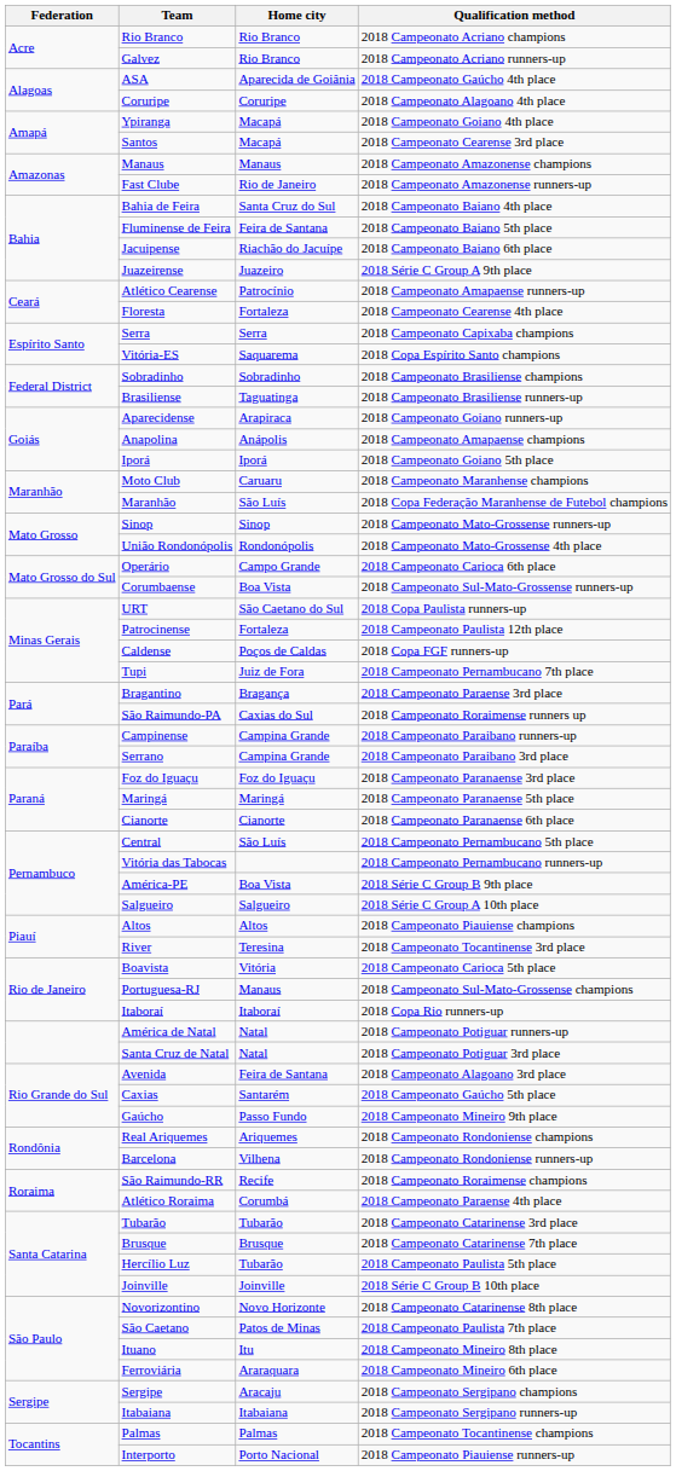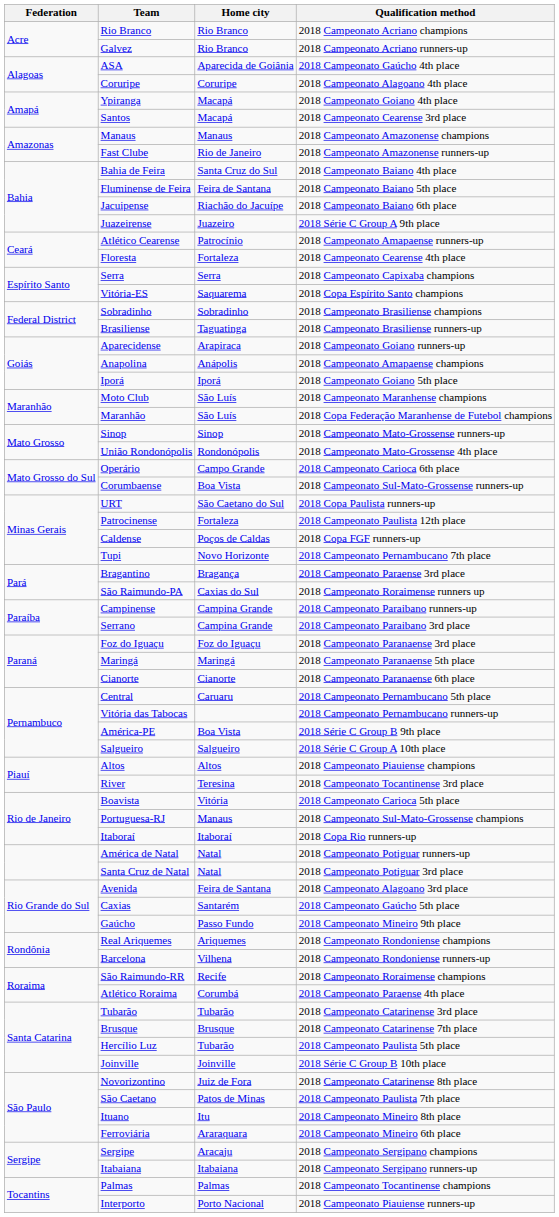 <table class="wikitable">
 <tr>
 <th>Federation</th>
 <th>Team</th>
 <th>Home city</th>
 <th>Qualification method</th>
 </tr>
 <tr>
 <td rowspan=2> <a href='#'>Acre</a></td>
 <td><a href='#'>Rio Branco</a></td>
 <td><a href='#'>Rio Branco</a></td>
 <td>2018 <a href='#'>Campeonato Acriano</a> champions</td>
 </tr>
 <tr>
 <td><a href='#'>Galvez</a></td>
 <td><a href='#'>Rio Branco</a></td>
 <td>2018 <a href='#'>Campeonato Acriano</a> runners-up</td>
 </tr>
 <tr>
 <td rowspan=2> <a href='#'>Alagoas</a></td>
 <td><a href='#'>ASA</a></td>
 <td><a href='#'>Aparecida de Goiânia</a></td>
 <td><a href='#'>2018 Campeonato Gaúcho</a> 4th place</td>
 </tr>
 <tr>
 <td><a href='#'>Coruripe</a></td>
 <td><a href='#'>Coruripe</a></td>
 <td>2018 <a href='#'>Campeonato Alagoano</a> 4th place</td>
 </tr>
 <tr>
 <td rowspan=2> <a href='#'>Amapá</a></td>
 <td><a href='#'>Ypiranga</a></td>
 <td><a href='#'>Macapá</a></td>
 <td>2018 <a href='#'>Campeonato Goiano</a> 4th place</td>
 </tr>
 <tr>
 <td><a href='#'>Santos</a></td>
 <td><a href='#'>Macapá</a></td>
 <td>2018 <a href='#'>Campeonato Cearense</a> 3rd place</td>
 </tr>
 <tr>
 <td rowspan=2> <a href='#'>Amazonas</a></td>
 <td><a href='#'>Manaus</a></td>
 <td><a href='#'>Manaus</a></td>
 <td>2018 <a href='#'>Campeonato Amazonense</a> champions</td>
 </tr>
 <tr>
 <td><a href='#'>Fast Clube</a></td>
 <td><a href='#'>Rio de Janeiro</a></td>
 <td>2018 <a href='#'>Campeonato Amazonense</a> runners-up</td>
 </tr>
 <tr>
 <td rowspan=4> <a href='#'>Bahia</a></td>
 <td><a href='#'>Bahia de Feira</a></td>
 <td><a href='#'>Santa Cruz do Sul</a></td>
 <td>2018 <a href='#'>Campeonato Baiano</a> 4th place</td>
 </tr>
 <tr>
 <td><a href='#'>Fluminense de Feira</a></td>
 <td><a href='#'>Feira de Santana</a></td>
 <td>2018 <a href='#'>Campeonato Baiano</a> 5th place</td>
 </tr>
 <tr>
 <td><a href='#'>Jacuipense</a></td>
 <td><a href='#'>Riachão do Jacuípe</a></td>
 <td>2018 <a href='#'>Campeonato Baiano</a> 6th place</td>
 </tr>
 <tr>
 <td><a href='#'>Juazeirense</a></td>
 <td><a href='#'>Juazeiro</a></td>
 <td><a href='#'>2018 Série C Group A</a> 9th place</td>
 </tr>
 <tr>
 <td rowspan=2> <a href='#'>Ceará</a></td>
 <td><a href='#'>Atlético Cearense</a></td>
 <td><a href='#'>Patrocínio</a></td>
 <td>2018 <a href='#'>Campeonato Amapaense</a> runners-up</td>
 </tr>
 <tr>
 <td><a href='#'>Floresta</a></td>
 <td><a href='#'>Fortaleza</a></td>
 <td>2018 <a href='#'>Campeonato Cearense</a> 4th place</td>
 </tr>
 <tr>
 <td rowspan=2> <a href='#'>Espírito Santo</a></td>
 <td><a href='#'>Serra</a></td>
 <td><a href='#'>Serra</a></td>
 <td>2018 <a href='#'>Campeonato Capixaba</a> champions</td>
 </tr>
 <tr>
 <td><a href='#'>Vitória-ES</a></td>
 <td><a href='#'>Saquarema</a></td>
 <td>2018 <a href='#'>Copa Espírito Santo</a> champions</td>
 </tr>
 <tr>
 <td rowspan=2> <a href='#'>Federal District</a></td>
 <td><a href='#'>Sobradinho</a></td>
 <td><a href='#'>Sobradinho</a></td>
 <td>2018 <a href='#'>Campeonato Brasiliense</a> champions</td>
 </tr>
 <tr>
 <td><a href='#'>Brasiliense</a></td>
 <td><a href='#'>Taguatinga</a></td>
 <td>2018 <a href='#'>Campeonato Brasiliense</a> runners-up</td>
 </tr>
 <tr>
 <td rowspan=3> <a href='#'>Goiás</a></td>
 <td><a href='#'>Aparecidense</a></td>
 <td><a href='#'>Arapiraca</a></td>
 <td>2018 <a href='#'>Campeonato Goiano</a> runners-up</td>
 </tr>
 <tr>
 <td><a href='#'>Anapolina</a></td>
 <td><a href='#'>Anápolis</a></td>
 <td>2018 <a href='#'>Campeonato Amapaense</a> champions</td>
 </tr>
 <tr>
 <td><a href='#'>Iporá</a></td>
 <td><a href='#'>Iporá</a></td>
 <td>2018 <a href='#'>Campeonato Goiano</a> 5th place</td>
 </tr>
 <tr>
 <td rowspan=2> <a href='#'>Maranhão</a></td>
 <td><a href='#'>Moto Club</a></td>
-<td><a href='#'>Caruaru</a></td>
+<td><a href='#'>São Luís</a></td>
 <td>2018 <a href='#'>Campeonato Maranhense</a> champions</td>
 </tr>
 <tr>
 <td><a href='#'>Maranhão</a></td>
 <td><a href='#'>São Luís</a></td>
 <td>2018 <a href='#'>Copa Federação Maranhense de Futebol</a> champions</td>
 </tr>
 <tr>
 <td rowspan=2> <a href='#'>Mato Grosso</a></td>
 <td><a href='#'>Sinop</a></td>
 <td><a href='#'>Sinop</a></td>
 <td>2018 <a href='#'>Campeonato Mato-Grossense</a> runners-up</td>
 </tr>
 <tr>
 <td><a href='#'>União Rondonópolis</a></td>
 <td><a href='#'>Rondonópolis</a></td>
 <td>2018 <a href='#'>Campeonato Mato-Grossense</a> 4th place</td>
 </tr>
 <tr>
 <td rowspan=2> <a href='#'>Mato Grosso do Sul</a></td>
 <td><a href='#'>Operário</a></td>
 <td><a href='#'>Campo Grande</a></td>
 <td><a href='#'>2018 Campeonato Carioca</a> 6th place</td>
 </tr>
 <tr>
 <td><a href='#'>Corumbaense</a></td>
 <td><a href='#'>Boa Vista</a></td>
 <td>2018 <a href='#'>Campeonato Sul-Mato-Grossense</a> runners-up</td>
 </tr>
 <tr>
 <td rowspan=4> <a href='#'>Minas Gerais</a></td>
 <td><a href='#'>URT</a></td>
 <td><a href='#'>São Caetano do Sul</a></td>
 <td><a href='#'>2018 Copa Paulista</a> runners-up</td>
 </tr>
 <tr>
 <td><a href='#'>Patrocinense</a></td>
 <td><a href='#'>Fortaleza</a></td>
 <td><a href='#'>2018 Campeonato Paulista</a> 12th place</td>
 </tr>
 <tr>
 <td><a href='#'>Caldense</a></td>
 <td><a href='#'>Poços de Caldas</a></td>
 <td>2018 <a href='#'>Copa FGF</a> runners-up</td>
 </tr>
 <tr>
 <td><a href='#'>Tupi</a></td>
-<td><a href='#'>Juiz de Fora</a></td>
+<td><a href='#'>Novo Horizonte</a></td>
 <td><a href='#'>2018 Campeonato Pernambucano</a> 7th place</td>
 </tr>
 <tr>
 <td rowspan=2> <a href='#'>Pará</a></td>
 <td><a href='#'>Bragantino</a></td>
 <td><a href='#'>Bragança</a></td>
 <td><a href='#'>2018 Campeonato Paraense</a> 3rd place</td>
 </tr>
 <tr>
 <td><a href='#'>São Raimundo-PA</a></td>
 <td><a href='#'>Caxias do Sul</a></td>
 <td>2018 <a href='#'>Campeonato Roraimense</a> runners up</td>
 </tr>
 <tr>
 <td rowspan=2> <a href='#'>Paraíba</a></td>
 <td><a href='#'>Campinense</a></td>
 <td><a href='#'>Campina Grande</a></td>
 <td><a href='#'>2018 Campeonato Paraibano</a> runners-up</td>
 </tr>
 <tr>
 <td><a href='#'>Serrano</a></td>
 <td><a href='#'>Campina Grande</a></td>
 <td><a href='#'>2018 Campeonato Paraibano</a> 3rd place</td>
 </tr>
 <tr>
 <td rowspan=3> <a href='#'>Paraná</a></td>
 <td><a href='#'>Foz do Iguaçu</a></td>
 <td><a href='#'>Foz do Iguaçu</a></td>
 <td>2018 <a href='#'>Campeonato Paranaense</a> 3rd place</td>
 </tr>
 <tr>
 <td><a href='#'>Maringá</a></td>
 <td><a href='#'>Maringá</a></td>
 <td>2018 <a href='#'>Campeonato Paranaense</a> 5th place</td>
 </tr>
 <tr>
 <td><a href='#'>Cianorte</a></td>
 <td><a href='#'>Cianorte</a></td>
 <td>2018 <a href='#'>Campeonato Paranaense</a> 6th place</td>
 </tr>
 <tr>
 <td rowspan=4> <a href='#'>Pernambuco</a></td>
 <td><a href='#'>Central</a></td>
-<td><a href='#'>São Luís</a></td>
+<td><a href='#'>Caruaru</a></td>
 <td><a href='#'>2018 Campeonato Pernambucano</a> 5th place</td>
 </tr>
 <tr>
 <td><a href='#'>Vitória das Tabocas</a></td>
 <td></td>
 <td><a href='#'>2018 Campeonato Pernambucano</a> runners-up</td>
 </tr>
 <tr>
 <td><a href='#'>América-PE</a></td>
 <td><a href='#'>Boa Vista</a></td>
 <td><a href='#'>2018 Série C Group B</a> 9th place</td>
 </tr>
 <tr>
 <td><a href='#'>Salgueiro</a></td>
 <td><a href='#'>Salgueiro</a></td>
 <td><a href='#'>2018 Série C Group A</a> 10th place</td>
 </tr>
 <tr>
 <td rowspan=2> <a href='#'>Piauí</a></td>
 <td><a href='#'>Altos</a></td>
 <td><a href='#'>Altos</a></td>
 <td>2018 <a href='#'>Campeonato Piauiense</a> champions</td>
 </tr>
 <tr>
 <td><a href='#'>River</a></td>
 <td><a href='#'>Teresina</a></td>
 <td>2018 <a href='#'>Campeonato Tocantinense</a> 3rd place</td>
 </tr>
 <tr>
 <td rowspan=3> <a href='#'>Rio de Janeiro</a></td>
 <td><a href='#'>Boavista</a></td>
 <td><a href='#'>Vitória</a></td>
 <td><a href='#'>2018 Campeonato Carioca</a> 5th place</td>
 </tr>
 <tr>
 <td><a href='#'>Portuguesa-RJ</a></td>
 <td><a href='#'>Manaus</a></td>
 <td>2018 <a href='#'>Campeonato Sul-Mato-Grossense</a> champions</td>
 </tr>
 <tr>
 <td><a href='#'>Itaboraí</a></td>
 <td><a href='#'>Itaboraí</a></td>
 <td>2018 <a href='#'>Copa Rio</a> runners-up</td>
 </tr>
 <tr>
 <td rowspan=2></td>
 <td><a href='#'>América de Natal</a></td>
 <td><a href='#'>Natal</a></td>
 <td>2018 <a href='#'>Campeonato Potiguar</a> runners-up</td>
 </tr>
 <tr>
 <td><a href='#'>Santa Cruz de Natal</a></td>
 <td><a href='#'>Natal</a></td>
 <td>2018 <a href='#'>Campeonato Potiguar</a> 3rd place</td>
 </tr>
 <tr>
 <td rowspan=3> <a href='#'>Rio Grande do Sul</a></td>
 <td><a href='#'>Avenida</a></td>
 <td><a href='#'>Feira de Santana</a></td>
 <td>2018 <a href='#'>Campeonato Alagoano</a> 3rd place</td>
 </tr>
 <tr>
 <td><a href='#'>Caxias</a></td>
 <td><a href='#'>Santarém</a></td>
 <td><a href='#'>2018 Campeonato Gaúcho</a> 5th place</td>
 </tr>
 <tr>
 <td><a href='#'>Gaúcho</a></td>
 <td><a href='#'>Passo Fundo</a></td>
 <td><a href='#'>2018 Campeonato Mineiro</a> 9th place</td>
 </tr>
 <tr>
 <td rowspan=2> <a href='#'>Rondônia</a></td>
 <td><a href='#'>Real Ariquemes</a></td>
 <td><a href='#'>Ariquemes</a></td>
 <td>2018 <a href='#'>Campeonato Rondoniense</a> champions</td>
 </tr>
 <tr>
 <td><a href='#'>Barcelona</a></td>
 <td><a href='#'>Vilhena</a></td>
 <td>2018 <a href='#'>Campeonato Rondoniense</a> runners-up</td>
 </tr>
 <tr>
 <td rowspan=2> <a href='#'>Roraima</a></td>
 <td><a href='#'>São Raimundo-RR</a></td>
 <td><a href='#'>Recife</a></td>
 <td>2018 <a href='#'>Campeonato Roraimense</a> champions</td>
 </tr>
 <tr>
 <td><a href='#'>Atlético Roraima</a></td>
 <td><a href='#'>Corumbá</a></td>
 <td><a href='#'>2018 Campeonato Paraense</a> 4th place</td>
 </tr>
 <tr>
 <td rowspan=4> <a href='#'>Santa Catarina</a></td>
 <td><a href='#'>Tubarão</a></td>
 <td><a href='#'>Tubarão</a></td>
 <td>2018 <a href='#'>Campeonato Catarinense</a> 3rd place</td>
 </tr>
 <tr>
 <td><a href='#'>Brusque</a></td>
 <td><a href='#'>Brusque</a></td>
 <td>2018 <a href='#'>Campeonato Catarinense</a> 7th place</td>
 </tr>
 <tr>
 <td><a href='#'>Hercílio Luz</a></td>
 <td><a href='#'>Tubarão</a></td>
 <td><a href='#'>2018 Campeonato Paulista</a> 5th place</td>
 </tr>
 <tr>
 <td><a href='#'>Joinville</a></td>
 <td><a href='#'>Joinville</a></td>
 <td><a href='#'>2018 Série C Group B</a> 10th place</td>
 </tr>
 <tr>
 <td rowspan=4> <a href='#'>São Paulo</a></td>
 <td><a href='#'>Novorizontino</a></td>
-<td><a href='#'>Novo Horizonte</a></td>
+<td><a href='#'>Juiz de Fora</a></td>
 <td>2018 <a href='#'>Campeonato Catarinense</a> 8th place</td>
 </tr>
 <tr>
 <td><a href='#'>São Caetano</a></td>
 <td><a href='#'>Patos de Minas</a></td>
 <td><a href='#'>2018 Campeonato Paulista</a> 7th place</td>
 </tr>
 <tr>
 <td><a href='#'>Ituano</a></td>
 <td><a href='#'>Itu</a></td>
 <td><a href='#'>2018 Campeonato Mineiro</a> 8th place</td>
 </tr>
 <tr>
 <td><a href='#'>Ferroviária</a></td>
 <td><a href='#'>Araraquara</a></td>
 <td><a href='#'>2018 Campeonato Mineiro</a> 6th place</td>
 </tr>
 <tr>
 <td rowspan=2> <a href='#'>Sergipe</a></td>
 <td><a href='#'>Sergipe</a></td>
 <td><a href='#'>Aracaju</a></td>
 <td>2018 <a href='#'>Campeonato Sergipano</a> champions</td>
 </tr>
 <tr>
 <td><a href='#'>Itabaiana</a></td>
 <td><a href='#'>Itabaiana</a></td>
 <td>2018 <a href='#'>Campeonato Sergipano</a> runners-up</td>
 </tr>
 <tr>
 <td rowspan=2> <a href='#'>Tocantins</a></td>
 <td><a href='#'>Palmas</a></td>
 <td><a href='#'>Palmas</a></td>
 <td>2018 <a href='#'>Campeonato Tocantinense</a> champions</td>
 </tr>
 <tr>
 <td><a href='#'>Interporto</a></td>
 <td><a href='#'>Porto Nacional</a></td>
 <td>2018 <a href='#'>Campeonato Piauiense</a> runners-up</td>
 </tr>
 </table>
